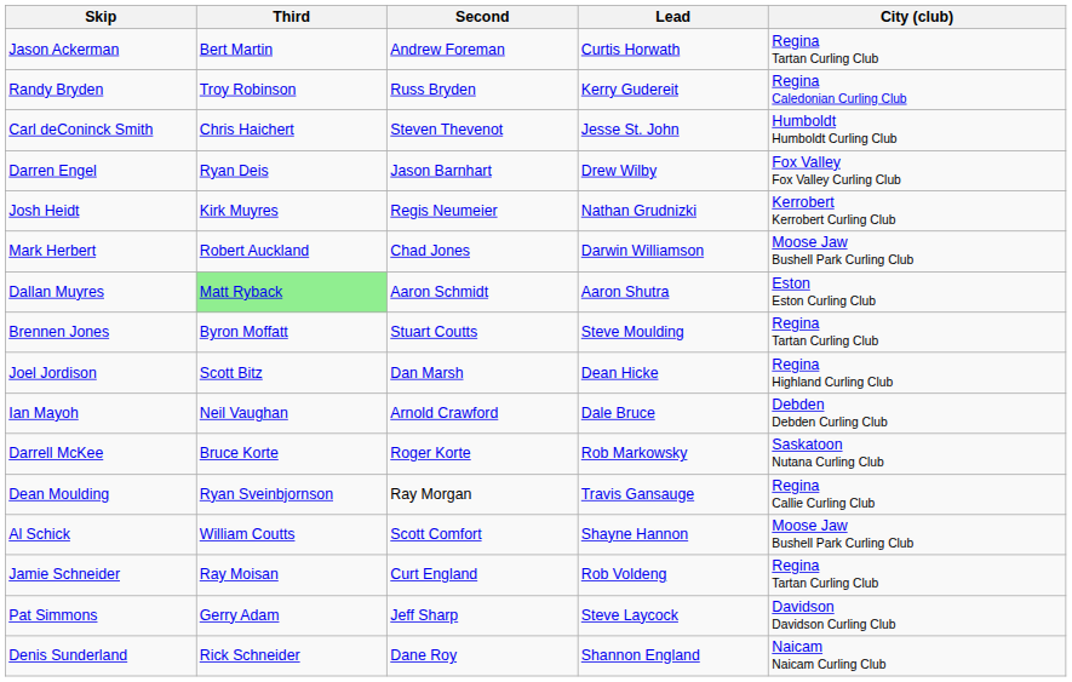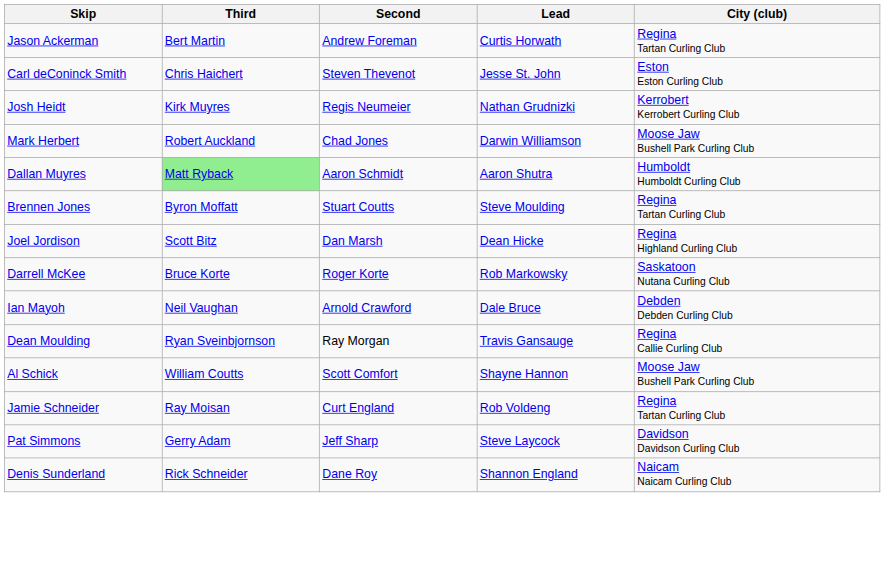 <table class="wikitable" border="1" width=90%>
 <tr>
 <th width=18%>Skip</th>
 <th width=18%>Third</th>
 <th width=18%>Second</th>
 <th width=18%>Lead</th>
 <th width=28%>City (club)</th>
 </tr>
 <tr>
 <td><a href='#'>Jason Ackerman</a></td>
 <td><a href='#'>Bert Martin</a></td>
 <td><a href='#'>Andrew Foreman</a></td>
 <td><a href='#'>Curtis Horwath</a></td>
 <td><a href='#'>Regina</a> <br><small>Tartan Curling Club</small></td>
 </tr>
 <tr>
-<td><a href='#'>Randy Bryden</a></td>
-<td><a href='#'>Troy Robinson</a></td>
-<td><a href='#'>Russ Bryden</a></td>
-<td><a href='#'>Kerry Gudereit</a></td>
-<td><a href='#'>Regina</a> <br><small><a href='#'>Caledonian Curling Club</a></small></td>
-</tr>
-<tr>
 <td><a href='#'>Carl deConinck Smith</a></td>
 <td><a href='#'>Chris Haichert</a></td>
 <td><a href='#'>Steven Thevenot</a></td>
 <td><a href='#'>Jesse St. John</a></td>
-<td><a href='#'>Humboldt</a> <br><small>Humboldt Curling Club</small></td>
-</tr>
-<tr>
-<td><a href='#'>Darren Engel</a></td>
-<td><a href='#'>Ryan Deis</a></td>
-<td><a href='#'>Jason Barnhart</a></td>
-<td><a href='#'>Drew Wilby</a></td>
-<td><a href='#'>Fox Valley</a> <br><small>Fox Valley Curling Club</small></td>
+<td><a href='#'>Eston</a> <br><small>Eston Curling Club</small></td>
 </tr>
 <tr>
 <td><a href='#'>Josh Heidt</a></td>
 <td><a href='#'>Kirk Muyres</a></td>
 <td><a href='#'>Regis Neumeier</a></td>
 <td><a href='#'>Nathan Grudnizki</a></td>
 <td><a href='#'>Kerrobert</a> <br><small>Kerrobert Curling Club</small></td>
 </tr>
 <tr>
 <td><a href='#'>Mark Herbert</a></td>
 <td><a href='#'>Robert Auckland</a></td>
 <td><a href='#'>Chad Jones</a></td>
 <td><a href='#'>Darwin Williamson</a></td>
 <td><a href='#'>Moose Jaw</a> <br><small>Bushell Park Curling Club</small></td>
 </tr>
 <tr>
 <td><a href='#'>Dallan Muyres</a></td>
 <td style="background: lightgreen;"><a href='#'>Matt Ryback</a></td>
 <td><a href='#'>Aaron Schmidt</a></td>
 <td><a href='#'>Aaron Shutra</a></td>
-<td><a href='#'>Eston</a> <br><small>Eston Curling Club</small></td>
+<td><a href='#'>Humboldt</a> <br><small>Humboldt Curling Club</small></td>
 </tr>
 <tr>
 <td><a href='#'>Brennen Jones</a></td>
 <td><a href='#'>Byron Moffatt</a></td>
 <td><a href='#'>Stuart Coutts</a></td>
 <td><a href='#'>Steve Moulding</a></td>
 <td><a href='#'>Regina</a> <br><small>Tartan Curling Club</small></td>
 </tr>
 <tr>
 <td><a href='#'>Joel Jordison</a></td>
 <td><a href='#'>Scott Bitz</a></td>
 <td><a href='#'>Dan Marsh</a></td>
 <td><a href='#'>Dean Hicke</a></td>
 <td><a href='#'>Regina</a> <br><small>Highland Curling Club</small></td>
 </tr>
 <tr>
+<td><a href='#'>Darrell McKee</a></td>
+<td><a href='#'>Bruce Korte</a></td>
+<td><a href='#'>Roger Korte</a></td>
+<td><a href='#'>Rob Markowsky</a></td>
+<td><a href='#'>Saskatoon</a> <br><small>Nutana Curling Club</small></td>
+</tr>
+<tr>
 <td><a href='#'>Ian Mayoh</a></td>
 <td><a href='#'>Neil Vaughan</a></td>
 <td><a href='#'>Arnold Crawford</a></td>
 <td><a href='#'>Dale Bruce</a></td>
 <td><a href='#'>Debden</a> <br><small>Debden Curling Club</small></td>
-</tr>
-<tr>
-<td><a href='#'>Darrell McKee</a></td>
-<td><a href='#'>Bruce Korte</a></td>
-<td><a href='#'>Roger Korte</a></td>
-<td><a href='#'>Rob Markowsky</a></td>
-<td><a href='#'>Saskatoon</a> <br><small>Nutana Curling Club</small></td>
 </tr>
 <tr>
 <td><a href='#'>Dean Moulding</a></td>
 <td><a href='#'>Ryan Sveinbjornson</a></td>
 <td>Ray Morgan</td>
 <td><a href='#'>Travis Gansauge</a></td>
 <td><a href='#'>Regina</a> <br><small>Callie Curling Club</small></td>
 </tr>
 <tr>
 <td><a href='#'>Al Schick</a></td>
 <td><a href='#'>William Coutts</a></td>
 <td><a href='#'>Scott Comfort</a></td>
 <td><a href='#'>Shayne Hannon</a></td>
 <td><a href='#'>Moose Jaw</a> <br><small>Bushell Park Curling Club</small></td>
 </tr>
 <tr>
 <td><a href='#'>Jamie Schneider</a></td>
 <td><a href='#'>Ray Moisan</a></td>
 <td><a href='#'>Curt England</a></td>
 <td><a href='#'>Rob Voldeng</a></td>
 <td><a href='#'>Regina</a> <br><small>Tartan Curling Club</small></td>
 </tr>
 <tr>
 <td><a href='#'>Pat Simmons</a></td>
 <td><a href='#'>Gerry Adam</a></td>
 <td><a href='#'>Jeff Sharp</a></td>
 <td><a href='#'>Steve Laycock</a></td>
 <td><a href='#'>Davidson</a> <br><small>Davidson Curling Club</small></td>
 </tr>
 <tr>
 <td><a href='#'>Denis Sunderland</a></td>
 <td><a href='#'>Rick Schneider</a></td>
 <td><a href='#'>Dane Roy</a></td>
 <td><a href='#'>Shannon England</a></td>
 <td><a href='#'>Naicam</a><br><small>Naicam Curling Club</small></td>
 </tr>
 </table>
